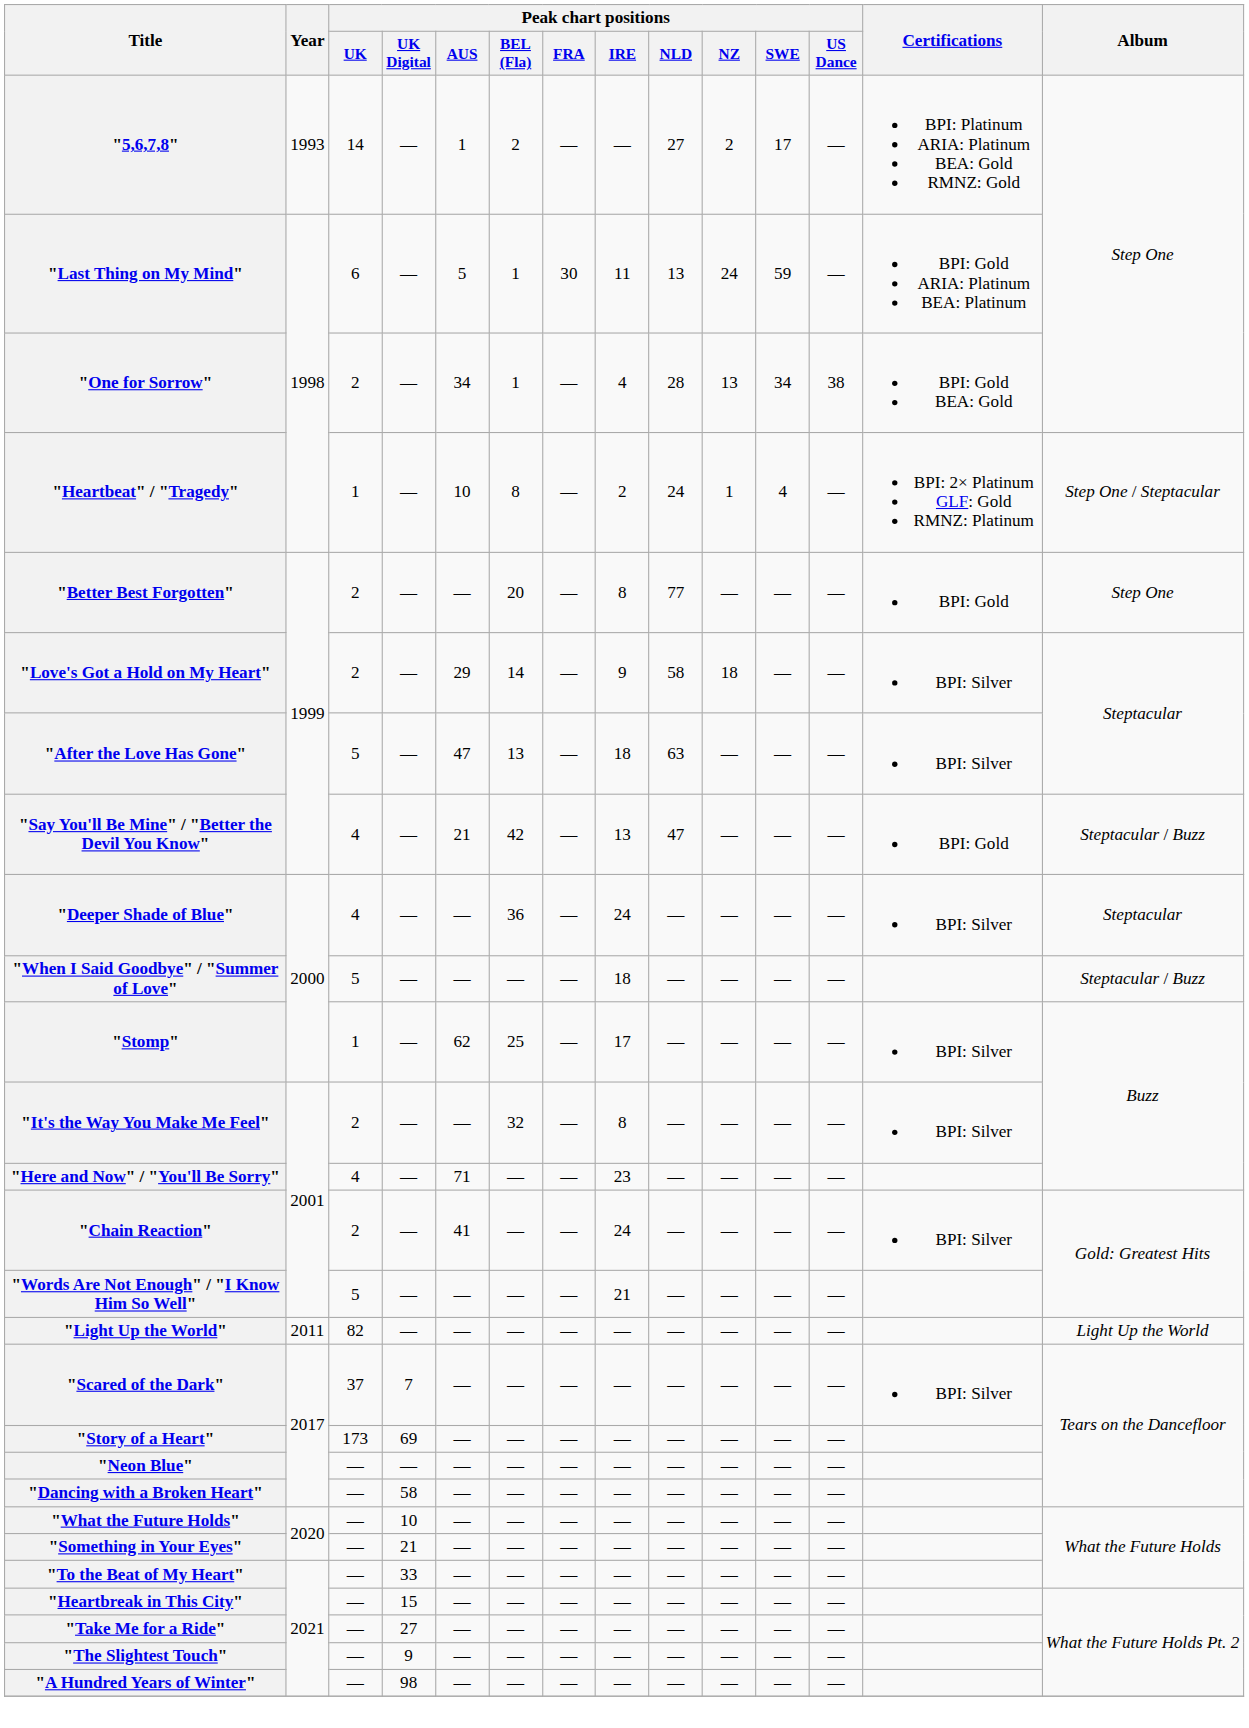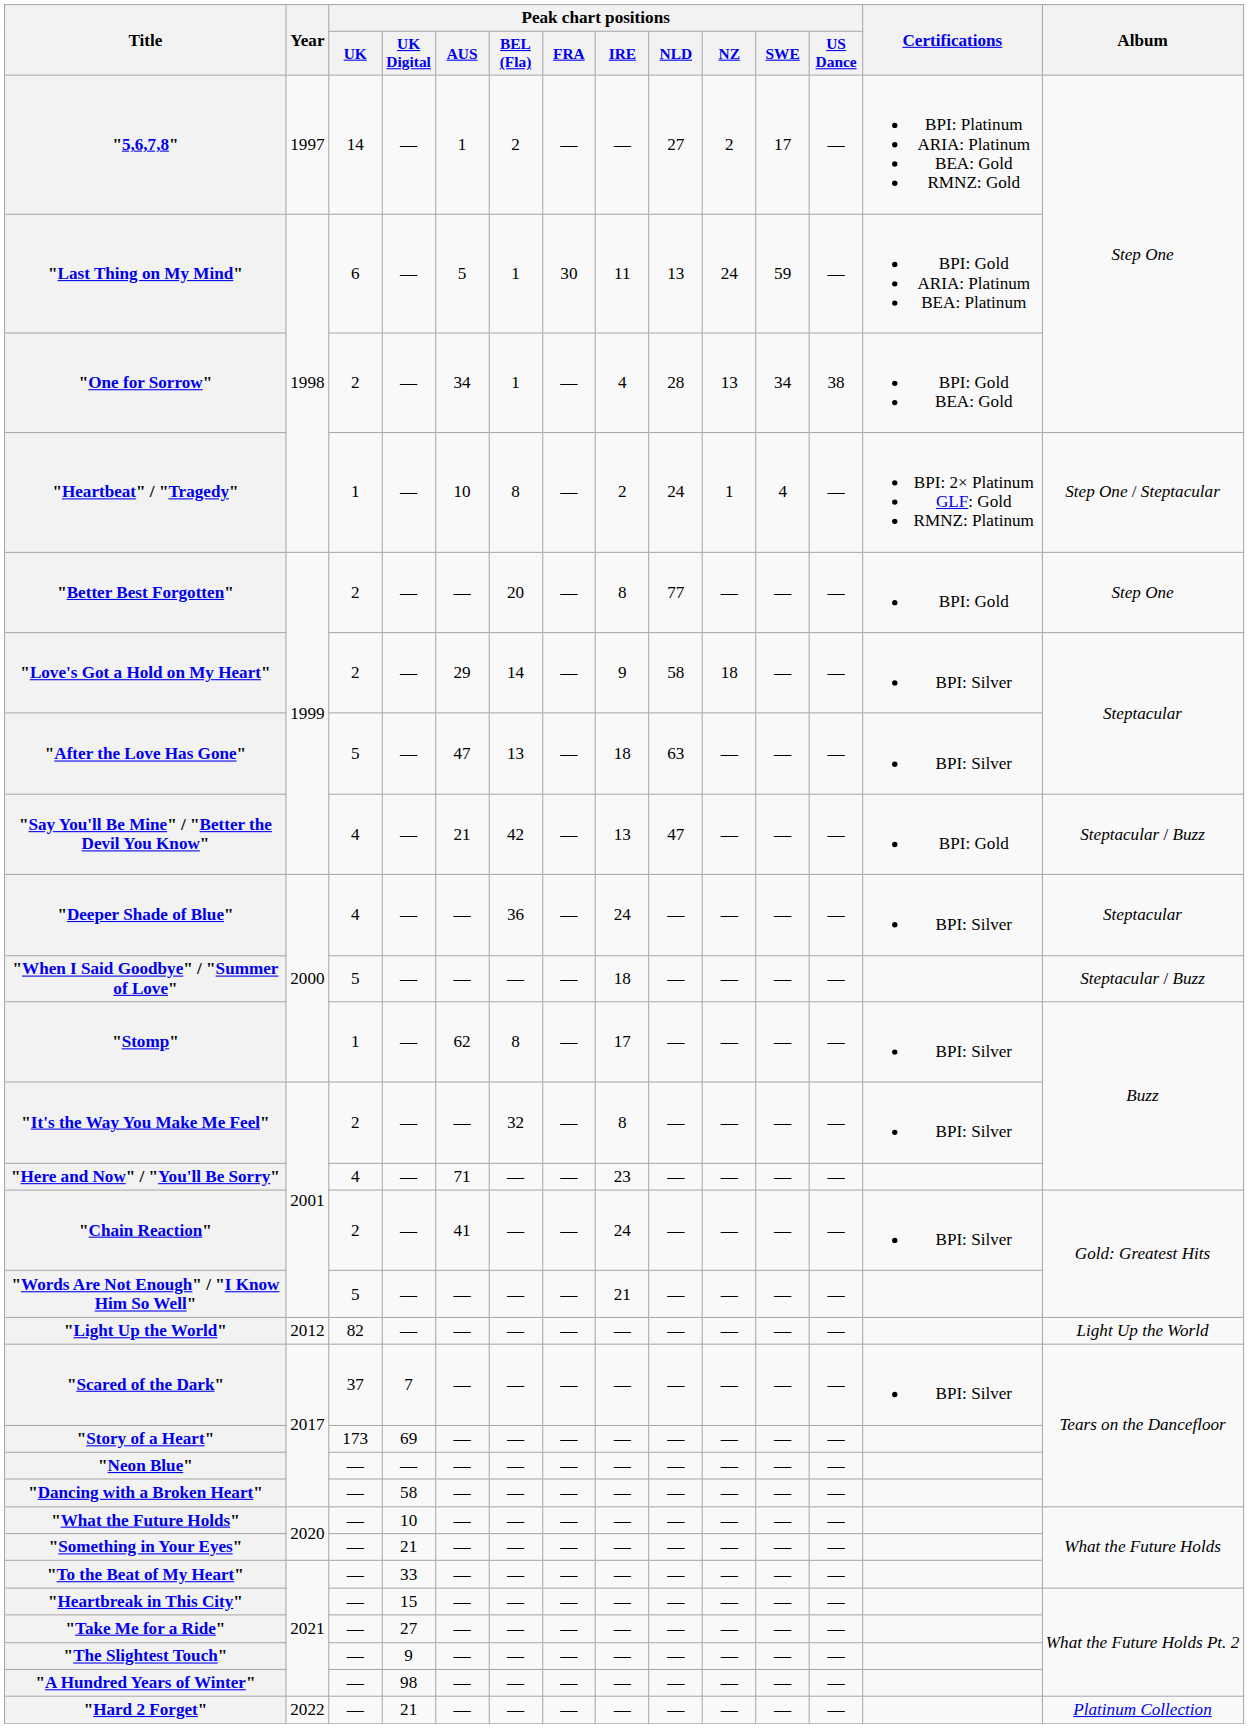 <table class="wikitable plainrowheaders" style="text-align:center;" border="1">
 <tr>
 <th scope="col" rowspan="2" style="width:16em;">Title</th>
 <th scope="col" rowspan="2" style="width:2em;">Year</th>
 <th scope="col" colspan="10">Peak chart positions</th>
 <th scope="col" rowspan="2" style="width:10em;"><a href='#'>Certifications</a></th>
 <th scope="col" rowspan="2">Album</th>
 </tr>
 <tr>
 <th scope="col" style="width:3em;font-size:90%;"><a href='#'>UK</a><br></th>
 <th scope="col" style="width:3em;font-size:90%;"><a href='#'>UK Digital</a><br></th>
 <th scope="col" style="width:3em;font-size:90%;"><a href='#'>AUS</a><br></th>
 <th scope="col" style="width:3em;font-size:90%;"><a href='#'>BEL (Fla)</a><br></th>
 <th scope="col" style="width:3em;font-size:90%;"><a href='#'>FRA</a><br></th>
 <th scope="col" style="width:3em;font-size:90%;"><a href='#'>IRE</a><br></th>
 <th scope="col" style="width:3em;font-size:90%;"><a href='#'>NLD</a><br></th>
 <th scope="col" style="width:3em;font-size:90%;"><a href='#'>NZ</a><br></th>
 <th scope="col" style="width:3em;font-size:90%;"><a href='#'>SWE</a><br></th>
 <th scope="col" style="width:3em;font-size:90%;"><a href='#'>US Dance</a></th>
 </tr>
 <tr>
 <th scope="row">"<a href='#'>5,6,7,8</a>"</th>
-<td>1993</td>
+<td>1997</td>
 <td>14</td>
 <td>—</td>
 <td>1</td>
 <td>2</td>
 <td>—</td>
 <td>—</td>
 <td>27</td>
 <td>2</td>
 <td>17</td>
 <td>—</td>
 <td><br><ul><li>BPI: Platinum</li><li>ARIA: Platinum</li><li>BEA: Gold</li><li>RMNZ: Gold</li></ul></td>
 <td rowspan="3"><em>Step One</em></td>
 </tr>
 <tr>
 <th scope="row">"<a href='#'>Last Thing on My Mind</a>"</th>
 <td rowspan="3">1998</td>
 <td>6</td>
 <td>—</td>
 <td>5</td>
 <td>1</td>
 <td>30</td>
 <td>11</td>
 <td>13</td>
 <td>24</td>
 <td>59</td>
 <td>—</td>
 <td><br><ul><li>BPI: Gold</li><li>ARIA: Platinum</li><li>BEA: Platinum</li></ul></td>
 </tr>
 <tr>
 <th scope="row">"<a href='#'>One for Sorrow</a>"</th>
 <td>2</td>
 <td>—</td>
 <td>34</td>
 <td>1</td>
 <td>—</td>
 <td>4</td>
 <td>28</td>
 <td>13</td>
 <td>34</td>
 <td>38</td>
 <td><br><ul><li>BPI: Gold</li><li>BEA: Gold</li></ul></td>
 </tr>
 <tr>
 <th scope="row">"<a href='#'>Heartbeat</a>" / "<a href='#'>Tragedy</a>"</th>
 <td>1</td>
 <td>—</td>
 <td>10</td>
 <td>8</td>
 <td>—</td>
 <td>2</td>
 <td>24</td>
 <td>1</td>
 <td>4</td>
 <td>—</td>
 <td><br><ul><li>BPI: 2× Platinum</li><li><a href='#'>GLF</a>: Gold</li><li>RMNZ: Platinum</li></ul></td>
 <td><em>Step One</em> / <em>Steptacular</em></td>
 </tr>
 <tr>
 <th scope="row">"<a href='#'>Better Best Forgotten</a>"</th>
 <td rowspan="4">1999</td>
 <td>2</td>
 <td>—</td>
 <td>—</td>
 <td>20</td>
 <td>—</td>
 <td>8</td>
 <td>77</td>
 <td>—</td>
 <td>—</td>
 <td>—</td>
 <td><br><ul><li>BPI: Gold</li></ul></td>
 <td><em>Step One</em></td>
 </tr>
 <tr>
 <th scope="row">"<a href='#'>Love's Got a Hold on My Heart</a>"</th>
 <td>2</td>
 <td>—</td>
 <td>29</td>
 <td>14</td>
 <td>—</td>
 <td>9</td>
 <td>58</td>
 <td>18</td>
 <td>—</td>
 <td>—</td>
 <td><br><ul><li>BPI: Silver</li></ul></td>
 <td rowspan="2"><em>Steptacular</em></td>
 </tr>
 <tr>
 <th scope="row">"<a href='#'>After the Love Has Gone</a>"</th>
 <td>5</td>
 <td>—</td>
 <td>47</td>
 <td>13</td>
 <td>—</td>
 <td>18</td>
 <td>63</td>
 <td>—</td>
 <td>—</td>
 <td>—</td>
 <td><br><ul><li>BPI: Silver</li></ul></td>
 </tr>
 <tr>
 <th scope="row">"<a href='#'>Say You'll Be Mine</a>" / "<a href='#'>Better the Devil You Know</a>"</th>
 <td>4</td>
 <td>—</td>
 <td>21</td>
 <td>42</td>
 <td>—</td>
 <td>13</td>
 <td>47</td>
 <td>—</td>
 <td>—</td>
 <td>—</td>
 <td><br><ul><li>BPI: Gold</li></ul></td>
 <td><em>Steptacular</em> / <em>Buzz</em></td>
 </tr>
 <tr>
 <th scope="row">"<a href='#'>Deeper Shade of Blue</a>"</th>
 <td rowspan="3">2000</td>
 <td>4</td>
 <td>—</td>
 <td>—</td>
 <td>36</td>
 <td>—</td>
 <td>24</td>
 <td>—</td>
 <td>—</td>
 <td>—</td>
 <td>—</td>
 <td><br><ul><li>BPI: Silver</li></ul></td>
 <td><em>Steptacular</em></td>
 </tr>
 <tr>
 <th scope="row">"<a href='#'>When I Said Goodbye</a>" / "<a href='#'>Summer of Love</a>"</th>
 <td>5</td>
 <td>—</td>
 <td>—</td>
 <td>—</td>
 <td>—</td>
 <td>18</td>
 <td>—</td>
 <td>—</td>
 <td>—</td>
 <td>—</td>
 <td></td>
 <td><em>Steptacular</em> / <em>Buzz</em></td>
 </tr>
 <tr>
 <th scope="row">"<a href='#'>Stomp</a>"</th>
 <td>1</td>
 <td>—</td>
 <td>62</td>
-<td>25</td>
+<td>8</td>
 <td>—</td>
 <td>17</td>
 <td>—</td>
 <td>—</td>
 <td>—</td>
 <td>—</td>
 <td><br><ul><li>BPI: Silver</li></ul></td>
 <td rowspan="3"><em>Buzz</em></td>
 </tr>
 <tr>
 <th scope="row">"<a href='#'>It's the Way You Make Me Feel</a>"</th>
 <td rowspan="4">2001</td>
 <td>2</td>
 <td>—</td>
 <td>—</td>
 <td>32</td>
 <td>—</td>
 <td>8</td>
 <td>—</td>
 <td>—</td>
 <td>—</td>
 <td>—</td>
 <td><br><ul><li>BPI: Silver</li></ul></td>
 </tr>
 <tr>
 <th scope="row">"<a href='#'>Here and Now</a>" / "<a href='#'>You'll Be Sorry</a>"</th>
 <td>4</td>
 <td>—</td>
 <td>71</td>
 <td>—</td>
 <td>—</td>
 <td>23</td>
 <td>—</td>
 <td>—</td>
 <td>—</td>
 <td>—</td>
 <td></td>
 </tr>
 <tr>
 <th scope="row">"<a href='#'>Chain Reaction</a>"</th>
 <td>2</td>
 <td>—</td>
 <td>41</td>
 <td>—</td>
 <td>—</td>
 <td>24</td>
 <td>—</td>
 <td>—</td>
 <td>—</td>
 <td>—</td>
 <td><br><ul><li>BPI: Silver</li></ul></td>
 <td rowspan="2"><em>Gold: Greatest Hits</em></td>
 </tr>
 <tr>
 <th scope="row">"<a href='#'>Words Are Not Enough</a>" / "<a href='#'>I Know Him So Well</a>"</th>
 <td>5</td>
 <td>—</td>
 <td>—</td>
 <td>—</td>
 <td>—</td>
 <td>21</td>
 <td>—</td>
 <td>—</td>
 <td>—</td>
 <td>—</td>
 <td></td>
 </tr>
 <tr>
 <th scope="row">"<a href='#'>Light Up the World</a>"</th>
-<td>2011</td>
+<td>2012</td>
 <td>82</td>
 <td>—</td>
 <td>—</td>
 <td>—</td>
 <td>—</td>
 <td>—</td>
 <td>—</td>
 <td>—</td>
 <td>—</td>
 <td>—</td>
 <td></td>
 <td><em>Light Up the World</em></td>
 </tr>
 <tr>
 <th scope="row">"<a href='#'>Scared of the Dark</a>"</th>
 <td rowspan="4">2017</td>
 <td>37</td>
 <td>7</td>
 <td>—</td>
 <td>—</td>
 <td>—</td>
 <td>—</td>
 <td>—</td>
 <td>—</td>
 <td>—</td>
 <td>—</td>
 <td><br><ul><li>BPI: Silver</li></ul></td>
 <td rowspan="4"><em>Tears on the Dancefloor</em></td>
 </tr>
 <tr>
 <th scope="row">"<a href='#'>Story of a Heart</a>"</th>
 <td>173</td>
 <td>69</td>
 <td>—</td>
 <td>—</td>
 <td>—</td>
 <td>—</td>
 <td>—</td>
 <td>—</td>
 <td>—</td>
 <td>—</td>
 <td></td>
 </tr>
 <tr>
 <th scope="row">"<a href='#'>Neon Blue</a>"</th>
 <td>—</td>
 <td>—</td>
 <td>—</td>
 <td>—</td>
 <td>—</td>
 <td>—</td>
 <td>—</td>
 <td>—</td>
 <td>—</td>
 <td>—</td>
 <td></td>
 </tr>
 <tr>
 <th scope="row">"<a href='#'>Dancing with a Broken Heart</a>"</th>
 <td>—</td>
 <td>58</td>
 <td>—</td>
 <td>—</td>
 <td>—</td>
 <td>—</td>
 <td>—</td>
 <td>—</td>
 <td>—</td>
 <td>—</td>
 <td></td>
 </tr>
 <tr>
 <th scope="row">"<a href='#'>What the Future Holds</a>"</th>
 <td rowspan="2">2020</td>
 <td>—</td>
 <td>10</td>
 <td>—</td>
 <td>—</td>
 <td>—</td>
 <td>—</td>
 <td>—</td>
 <td>—</td>
 <td>—</td>
 <td>—</td>
 <td></td>
 <td rowspan="3"><em>What the Future Holds</em></td>
 </tr>
 <tr>
 <th scope="row">"<a href='#'>Something in Your Eyes</a>"</th>
 <td>—</td>
 <td>21</td>
 <td>—</td>
 <td>—</td>
 <td>—</td>
 <td>—</td>
 <td>—</td>
 <td>—</td>
 <td>—</td>
 <td>—</td>
 <td></td>
 </tr>
 <tr>
 <th scope="row">"<a href='#'>To the Beat of My Heart</a>"</th>
 <td rowspan="5">2021</td>
 <td>—</td>
 <td>33</td>
 <td>—</td>
 <td>—</td>
 <td>—</td>
 <td>—</td>
 <td>—</td>
 <td>—</td>
 <td>—</td>
 <td>—</td>
 <td></td>
 </tr>
 <tr>
 <th scope="row">"<a href='#'>Heartbreak in This City</a>"<br></th>
 <td>—</td>
 <td>15</td>
 <td>—</td>
 <td>—</td>
 <td>—</td>
 <td>—</td>
 <td>—</td>
 <td>—</td>
 <td>—</td>
 <td>—</td>
 <td></td>
 <td rowspan="4"><em>What the Future Holds Pt. 2</em></td>
 </tr>
 <tr>
 <th scope="row">"<a href='#'>Take Me for a Ride</a>"</th>
 <td>—</td>
 <td>27</td>
 <td>—</td>
 <td>—</td>
 <td>—</td>
 <td>—</td>
 <td>—</td>
 <td>—</td>
 <td>—</td>
 <td>—</td>
 <td></td>
 </tr>
 <tr>
 <th scope="row">"<a href='#'>The Slightest Touch</a>"</th>
 <td>—</td>
 <td>9</td>
 <td>—</td>
 <td>—</td>
 <td>—</td>
 <td>—</td>
 <td>—</td>
 <td>—</td>
 <td>—</td>
 <td>—</td>
 <td></td>
 </tr>
 <tr>
 <th scope="row">"<a href='#'>A Hundred Years of Winter</a>"</th>
 <td>—</td>
 <td>98</td>
 <td>—</td>
 <td>—</td>
 <td>—</td>
 <td>—</td>
 <td>—</td>
 <td>—</td>
 <td>—</td>
 <td>—</td>
 <td></td>
 </tr>
 <tr>
+<th scope="row">"<a href='#'>Hard 2 Forget</a>"</th>
+<td rowspan="1">2022</td>
+<td>—</td>
+<td>21</td>
+<td>—</td>
+<td>—</td>
+<td>—</td>
+<td>—</td>
+<td>—</td>
+<td>—</td>
+<td>—</td>
+<td>—</td>
+<td></td>
+<td><em><a href='#'>Platinum Collection</a></em></td>
+</tr>
+<tr>
 </tr>
 </table>
